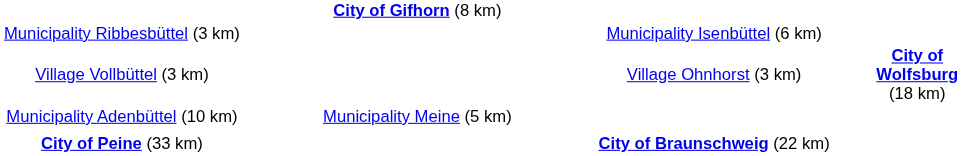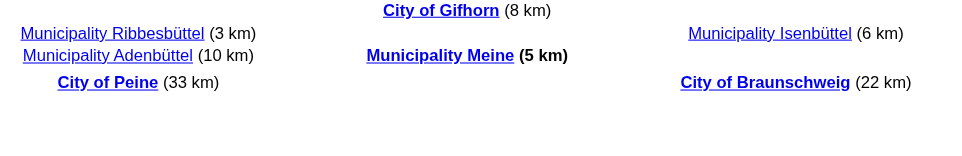 <table width="60%" border="0">
 <tr ---- align="center">
 <td width ="10%"></td>
 <td width ="10%"><strong> <a href='#'>City of Gifhorn</a> </strong> (8 km)</td>
 <td width ="10%"></td>
 </tr>
 <tr ---- align="center">
 <td width ="33%"><a href='#'>Municipality Ribbesbüttel</a> (3 km)</td>
 <td width ="33%"></td>
 <td width ="33%"><a href='#'>Municipality Isenbüttel</a> (6 km)</td>
 </tr>
 <tr ---- align="center">
-<td width ="33%"><a href='#'>Village Vollbüttel</a> (3 km)</td>
-<td width ="33%"></td>
-<td width ="33%"><a href='#'>Village Ohnhorst</a> (3 km)</td>
-<td width ="33%"></td>
-<td width ="33%"><strong> <a href='#'>City of Wolfsburg</a> </strong> (18 km)</td>
-</tr>
-<tr ---- align="center">
 <td width ="33%"><a href='#'>Municipality Adenbüttel</a> (10 km)</td>
-<td width ="33%"><a href='#'>Municipality Meine</a> (5 km)</td>
+<td width ="33%"><strong><a href='#'>Municipality Meine</a> (5 km)</strong></td>
 <td width ="33%"></td>
 </tr>
 <tr ---- align="center">
 <td width ="33%"></td>
 <td width ="33%"></td>
 <td width ="33%"></td>
 </tr>
 <tr ---- align="center">
 <td width ="33%"><strong> <a href='#'>City of Peine</a> </strong> (33 km)</td>
 <td width ="33%"></td>
 <td width ="33%"><strong> <a href='#'>City of Braunschweig</a> </strong> (22 km)</td>
 </tr>
 </table>
